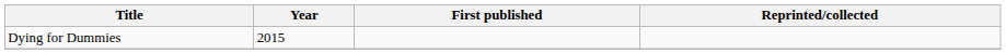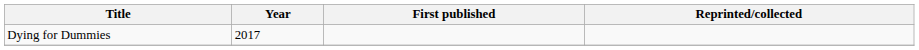 <table class='wikitable sortable' width='90%'>
 <tr>
 <th width=25%>Title</th>
 <th>Year</th>
 <th>First published</th>
 <th>Reprinted/collected</th>
 </tr>
 <tr>
 <td>Dying for Dummies</td>
-<td>2015</td>
+<td>2017</td>
 <td></td>
 <td></td>
 </tr>
 <tr>
 </tr>
 </table>
